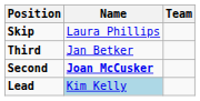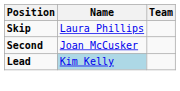 <table class="wikitable">
 <tr>
 <th><strong>Position</strong></th>
 <th><strong>Name</strong></th>
 <th><strong>Team</strong></th>
 </tr>
 <tr>
 <td><strong>Skip</strong></td>
 <td><a href='#'>Laura Phillips</a></td>
 <td></td>
 </tr>
 <tr>
-<td><strong>Third</strong></td>
-<td><a href='#'>Jan Betker</a> </td>
-<td></td>
-</tr>
-<tr>
 <td><strong>Second</strong></td>
-<td><strong><a href='#'>Joan McCusker</a></strong></td>
+<td><a href='#'>Joan McCusker</a></td>
 <td></td>
 </tr>
 <tr>
 <td><strong>Lead</strong></td>
 <td style="background: lightblue;"><a href='#'>Kim Kelly</a> </td>
 <td></td>
 </tr>
 </table>
